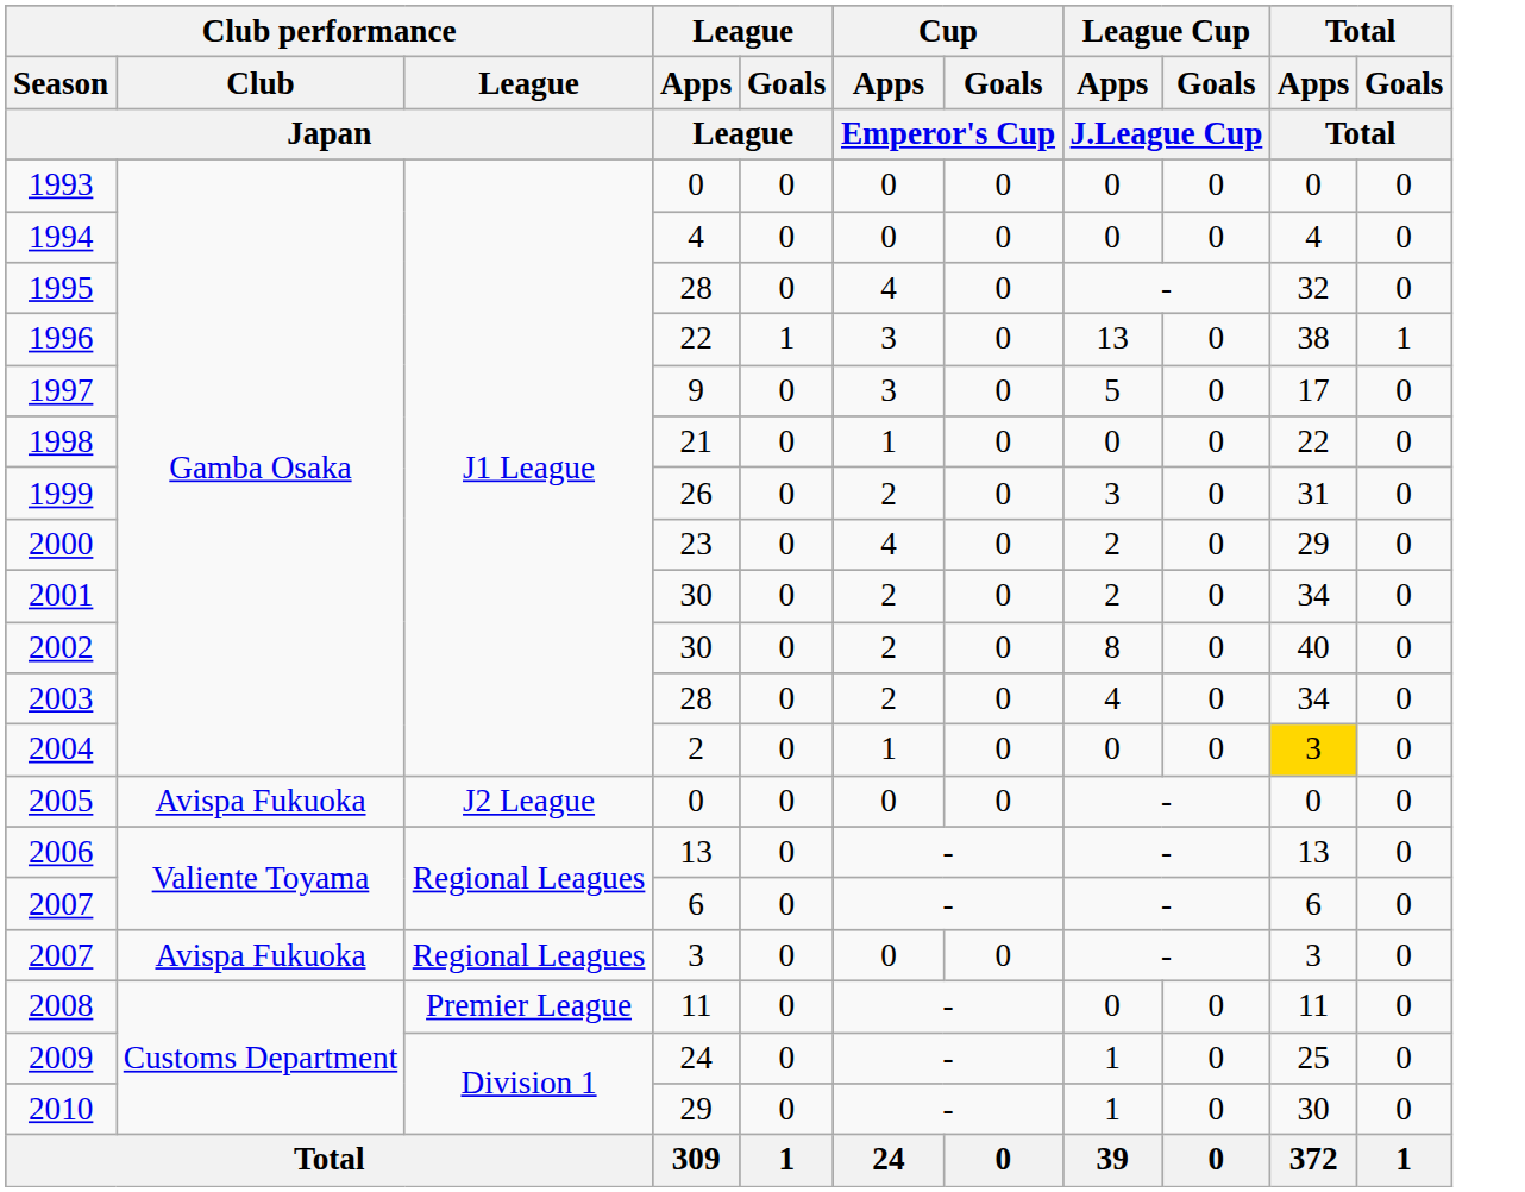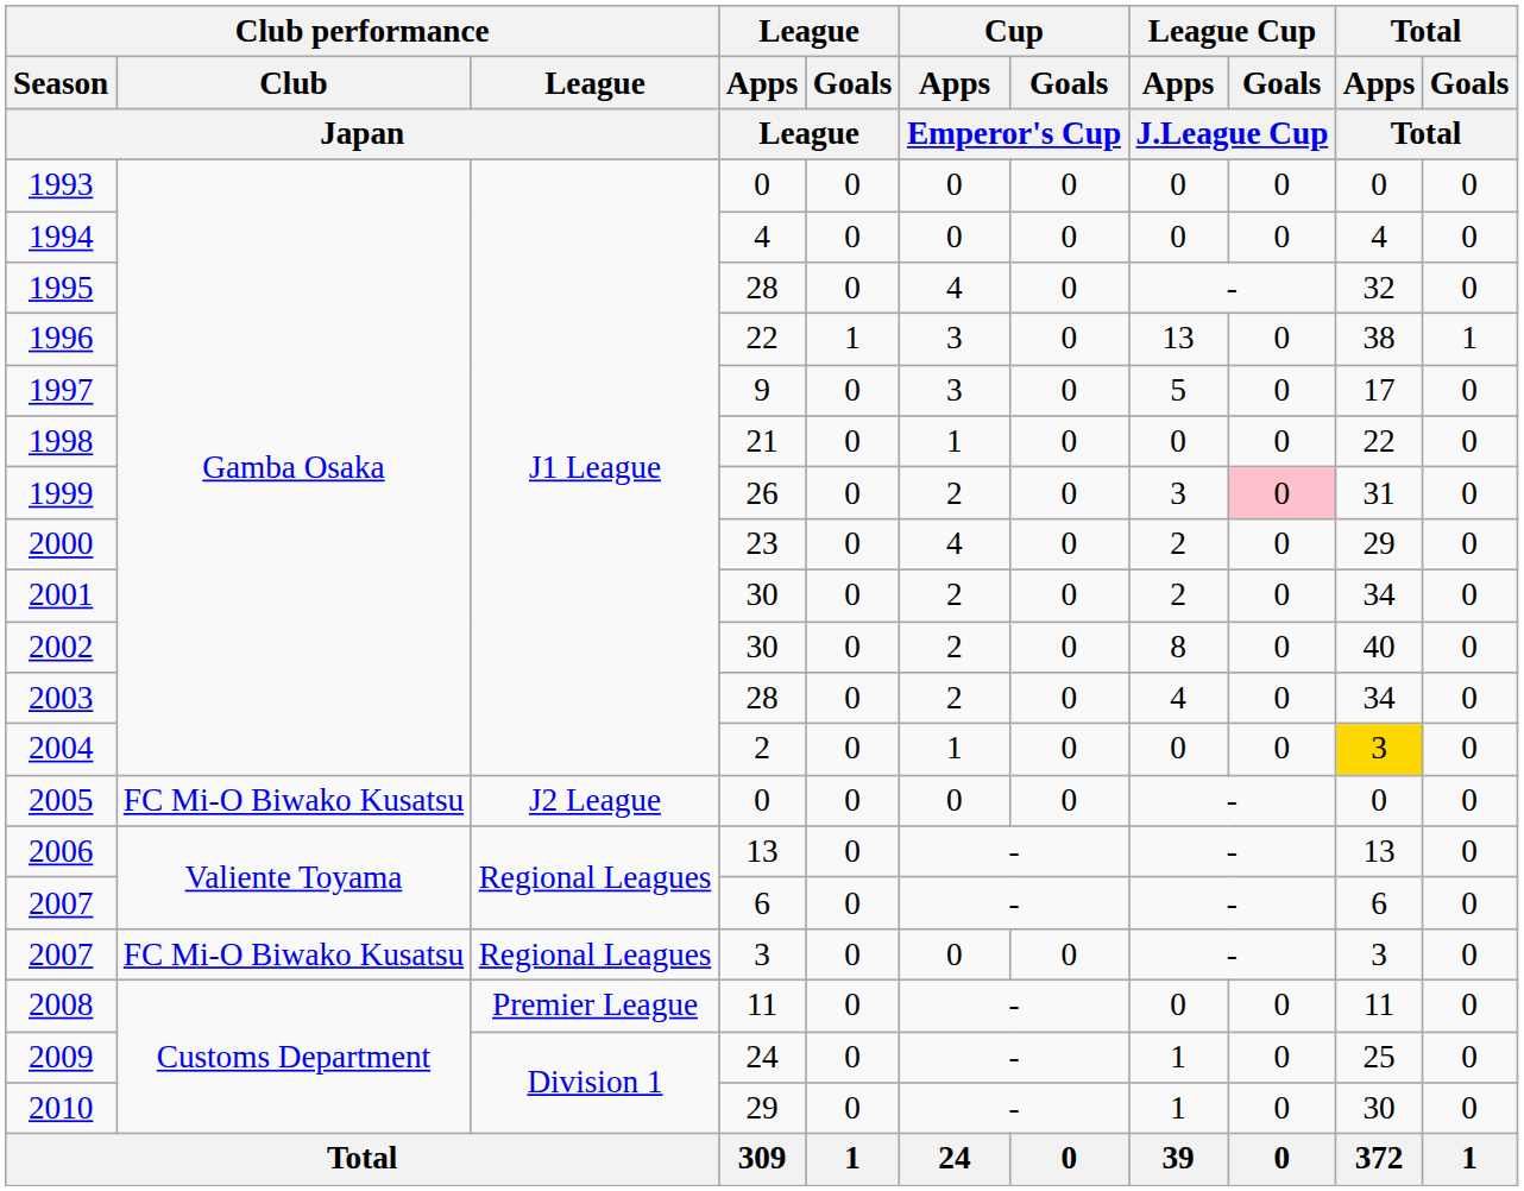 <table class="wikitable" style="text-align:center;">
 <tr>
 <th colspan=3>Club performance</th>
 <th colspan=2>League</th>
 <th colspan=2>Cup</th>
 <th colspan=2>League Cup</th>
 <th colspan=2>Total</th>
 </tr>
 <tr>
 <th>Season</th>
 <th>Club</th>
 <th>League</th>
 <th>Apps</th>
 <th>Goals</th>
 <th>Apps</th>
 <th>Goals</th>
 <th>Apps</th>
 <th>Goals</th>
 <th>Apps</th>
 <th>Goals</th>
 </tr>
 <tr>
 <th colspan=3>Japan</th>
 <th colspan=2>League</th>
 <th colspan=2><a href='#'>Emperor's Cup</a></th>
 <th colspan=2><a href='#'>J.League Cup</a></th>
 <th colspan=2>Total</th>
 </tr>
 <tr>
 <td><a href='#'>1993</a></td>
 <td rowspan="12"><a href='#'>Gamba Osaka</a></td>
 <td rowspan="12"><a href='#'>J1 League</a></td>
 <td>0</td>
 <td>0</td>
 <td>0</td>
 <td>0</td>
 <td>0</td>
 <td>0</td>
 <td>0</td>
 <td>0</td>
 </tr>
 <tr>
 <td><a href='#'>1994</a></td>
 <td>4</td>
 <td>0</td>
 <td>0</td>
 <td>0</td>
 <td>0</td>
 <td>0</td>
 <td>4</td>
 <td>0</td>
 </tr>
 <tr>
 <td><a href='#'>1995</a></td>
 <td>28</td>
 <td>0</td>
 <td>4</td>
 <td>0</td>
 <td colspan="2">-</td>
 <td>32</td>
 <td>0</td>
 </tr>
 <tr>
 <td><a href='#'>1996</a></td>
 <td>22</td>
 <td>1</td>
 <td>3</td>
 <td>0</td>
 <td>13</td>
 <td>0</td>
 <td>38</td>
 <td>1</td>
 </tr>
 <tr>
 <td><a href='#'>1997</a></td>
 <td>9</td>
 <td>0</td>
 <td>3</td>
 <td>0</td>
 <td>5</td>
 <td>0</td>
 <td>17</td>
 <td>0</td>
 </tr>
 <tr>
 <td><a href='#'>1998</a></td>
 <td>21</td>
 <td>0</td>
 <td>1</td>
 <td>0</td>
 <td>0</td>
 <td>0</td>
 <td>22</td>
 <td>0</td>
 </tr>
 <tr>
 <td><a href='#'>1999</a></td>
 <td>26</td>
 <td>0</td>
 <td>2</td>
 <td>0</td>
 <td>3</td>
-<td>0</td>
+<td style="background: pink;">0</td>
 <td>31</td>
 <td>0</td>
 </tr>
 <tr>
 <td><a href='#'>2000</a></td>
 <td>23</td>
 <td>0</td>
 <td>4</td>
 <td>0</td>
 <td>2</td>
 <td>0</td>
 <td>29</td>
 <td>0</td>
 </tr>
 <tr>
 <td><a href='#'>2001</a></td>
 <td>30</td>
 <td>0</td>
 <td>2</td>
 <td>0</td>
 <td>2</td>
 <td>0</td>
 <td>34</td>
 <td>0</td>
 </tr>
 <tr>
 <td><a href='#'>2002</a></td>
 <td>30</td>
 <td>0</td>
 <td>2</td>
 <td>0</td>
 <td>8</td>
 <td>0</td>
 <td>40</td>
 <td>0</td>
 </tr>
 <tr>
 <td><a href='#'>2003</a></td>
 <td>28</td>
 <td>0</td>
 <td>2</td>
 <td>0</td>
 <td>4</td>
 <td>0</td>
 <td>34</td>
 <td>0</td>
 </tr>
 <tr>
 <td><a href='#'>2004</a></td>
 <td>2</td>
 <td>0</td>
 <td>1</td>
 <td>0</td>
 <td>0</td>
 <td>0</td>
 <td style="background: gold;">3</td>
 <td>0</td>
 </tr>
 <tr>
 <td><a href='#'>2005</a></td>
-<td><a href='#'>Avispa Fukuoka</a></td>
+<td><a href='#'>FC Mi-O Biwako Kusatsu</a></td>
 <td><a href='#'>J2 League</a></td>
 <td>0</td>
 <td>0</td>
 <td>0</td>
 <td>0</td>
 <td colspan="2">-</td>
 <td>0</td>
 <td>0</td>
 </tr>
 <tr>
 <td><a href='#'>2006</a></td>
 <td rowspan="2"><a href='#'>Valiente Toyama</a></td>
 <td rowspan="2"><a href='#'>Regional Leagues</a></td>
 <td>13</td>
 <td>0</td>
 <td colspan="2">-</td>
 <td colspan="2">-</td>
 <td>13</td>
 <td>0</td>
 </tr>
 <tr>
 <td><a href='#'>2007</a></td>
 <td>6</td>
 <td>0</td>
 <td colspan="2">-</td>
 <td colspan="2">-</td>
 <td>6</td>
 <td>0</td>
 </tr>
 <tr>
 <td><a href='#'>2007</a></td>
-<td><a href='#'>Avispa Fukuoka</a></td>
+<td><a href='#'>FC Mi-O Biwako Kusatsu</a></td>
 <td><a href='#'>Regional Leagues</a></td>
 <td>3</td>
 <td>0</td>
 <td>0</td>
 <td>0</td>
 <td colspan="2">-</td>
 <td>3</td>
 <td>0</td>
 </tr>
 <tr>
 <td><a href='#'>2008</a></td>
 <td rowspan="3"><a href='#'>Customs Department</a></td>
 <td><a href='#'>Premier League</a></td>
 <td>11</td>
 <td>0</td>
 <td colspan="2">-</td>
 <td>0</td>
 <td>0</td>
 <td>11</td>
 <td>0</td>
 </tr>
 <tr>
 <td><a href='#'>2009</a></td>
 <td rowspan="2"><a href='#'>Division 1</a></td>
 <td>24</td>
 <td>0</td>
 <td colspan="2">-</td>
 <td>1</td>
 <td>0</td>
 <td>25</td>
 <td>0</td>
 </tr>
 <tr>
 <td><a href='#'>2010</a></td>
 <td>29</td>
 <td>0</td>
 <td colspan="2">-</td>
 <td>1</td>
 <td>0</td>
 <td>30</td>
 <td>0</td>
 </tr>
 <tr>
 <th colspan=3>Total</th>
 <th>309</th>
 <th>1</th>
 <th>24</th>
 <th>0</th>
 <th>39</th>
 <th>0</th>
 <th>372</th>
 <th>1</th>
 </tr>
 </table>
